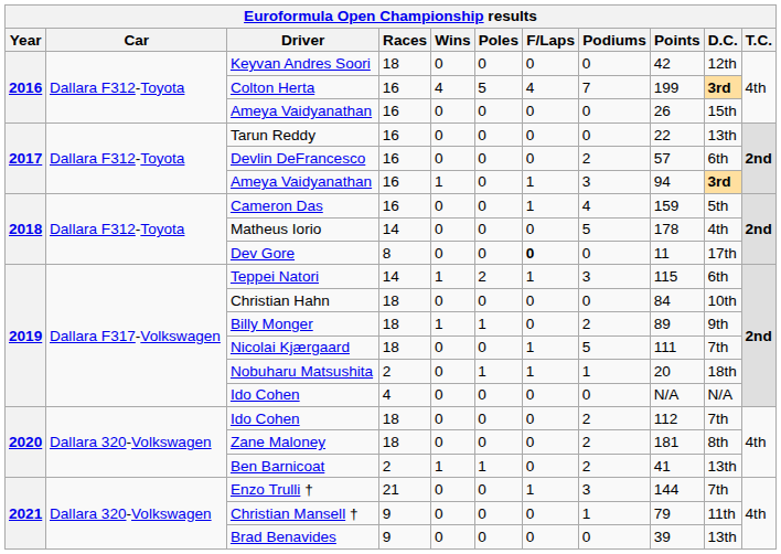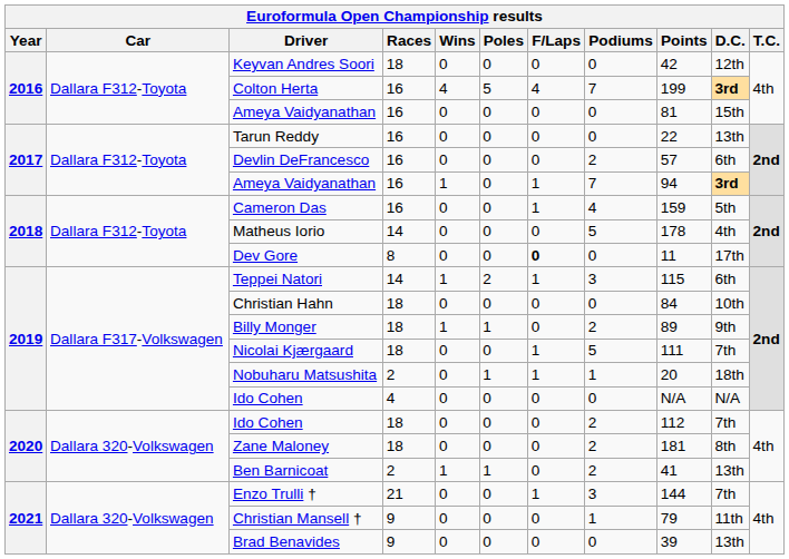 <table class="wikitable" style="font-size:85%; width:700px">
 <tr>
 <th colspan="11"><a href='#'>Euroformula Open Championship</a> results</th>
 </tr>
 <tr valign="top">
 <th>Year</th>
 <th>Car</th>
 <th>Driver</th>
 <th>Races</th>
 <th>Wins</th>
 <th>Poles</th>
 <th>F/Laps</th>
 <th>Podiums</th>
 <th>Points</th>
 <th>D.C.</th>
 <th>T.C.</th>
 </tr>
 <tr>
 <th rowspan=3><a href='#'>2016</a></th>
 <td rowspan=3><a href='#'>Dallara F312</a>-<a href='#'>Toyota</a></td>
 <td> <a href='#'>Keyvan Andres Soori</a></td>
 <td>18</td>
 <td>0</td>
 <td>0</td>
 <td>0</td>
 <td>0</td>
 <td>42</td>
 <td>12th</td>
 <td rowspan=3>4th</td>
 </tr>
 <tr>
 <td> <a href='#'>Colton Herta</a></td>
 <td>16</td>
 <td>4</td>
 <td>5</td>
 <td>4</td>
 <td>7</td>
 <td>199</td>
 <td style="background:#FFDF9F;"><strong>3rd</strong></td>
 </tr>
 <tr>
 <td> <a href='#'>Ameya Vaidyanathan</a></td>
 <td>16</td>
 <td>0</td>
 <td>0</td>
 <td>0</td>
 <td>0</td>
-<td>26</td>
+<td>81</td>
 <td>15th</td>
 </tr>
 <tr>
 <th rowspan=3><a href='#'>2017</a></th>
 <td rowspan=3><a href='#'>Dallara F312</a>-<a href='#'>Toyota</a></td>
 <td> Tarun Reddy</td>
 <td>16</td>
 <td>0</td>
 <td>0</td>
 <td>0</td>
 <td>0</td>
 <td>22</td>
 <td>13th</td>
 <td rowspan=3 style="background:#DFDFDF;"><strong>2nd</strong></td>
 </tr>
 <tr>
 <td> <a href='#'>Devlin DeFrancesco</a></td>
 <td>16</td>
 <td>0</td>
 <td>0</td>
 <td>0</td>
 <td>2</td>
 <td>57</td>
 <td>6th</td>
 </tr>
 <tr>
 <td> <a href='#'>Ameya Vaidyanathan</a></td>
 <td>16</td>
 <td>1</td>
 <td>0</td>
 <td>1</td>
-<td>3</td>
+<td>7</td>
 <td>94</td>
 <td style="background:#FFDF9F;"><strong>3rd</strong></td>
 </tr>
 <tr>
 <th rowspan=3><a href='#'>2018</a></th>
 <td rowspan=3><a href='#'>Dallara F312</a>-<a href='#'>Toyota</a></td>
 <td> <a href='#'>Cameron Das</a></td>
 <td>16</td>
 <td>0</td>
 <td>0</td>
 <td>1</td>
 <td>4</td>
 <td>159</td>
 <td>5th</td>
 <td rowspan=3 style="background:#DFDFDF;"><strong>2nd</strong></td>
 </tr>
 <tr>
 <td> Matheus Iorio</td>
 <td>14</td>
 <td>0</td>
 <td>0</td>
 <td>0</td>
 <td>5</td>
 <td>178</td>
 <td>4th</td>
 </tr>
 <tr>
 <td> <a href='#'>Dev Gore</a></td>
 <td>8</td>
 <td>0</td>
 <td>0</td>
 <td><strong>0</strong></td>
 <td>0</td>
 <td>11</td>
 <td>17th</td>
 </tr>
 <tr>
 <th rowspan=6><a href='#'>2019</a></th>
 <td rowspan=6><a href='#'>Dallara F317</a>-<a href='#'>Volkswagen</a></td>
 <td> <a href='#'>Teppei Natori</a></td>
 <td>14</td>
 <td>1</td>
 <td>2</td>
 <td>1</td>
 <td>3</td>
 <td>115</td>
 <td>6th</td>
 <td style="background:#DFDFDF;" rowspan=6><strong>2nd</strong></td>
 </tr>
 <tr>
 <td> Christian Hahn</td>
 <td>18</td>
 <td>0</td>
 <td>0</td>
 <td>0</td>
 <td>0</td>
 <td>84</td>
 <td>10th</td>
 </tr>
 <tr>
 <td> <a href='#'>Billy Monger</a></td>
 <td>18</td>
 <td>1</td>
 <td>1</td>
 <td>0</td>
 <td>2</td>
 <td>89</td>
 <td>9th</td>
 </tr>
 <tr>
 <td> <a href='#'>Nicolai Kjærgaard</a></td>
 <td>18</td>
 <td>0</td>
 <td>0</td>
 <td>1</td>
 <td>5</td>
 <td>111</td>
 <td>7th</td>
 </tr>
 <tr>
 <td> <a href='#'>Nobuharu Matsushita</a></td>
 <td>2</td>
 <td>0</td>
 <td>1</td>
 <td>1</td>
 <td>1</td>
 <td>20</td>
 <td>18th</td>
 </tr>
 <tr>
 <td> <a href='#'>Ido Cohen</a></td>
 <td>4</td>
 <td>0</td>
 <td>0</td>
 <td>0</td>
 <td>0</td>
 <td>N/A</td>
 <td>N/A</td>
 </tr>
 <tr>
 <th rowspan=3><a href='#'>2020</a></th>
 <td rowspan=3><a href='#'>Dallara 320</a>-<a href='#'>Volkswagen</a></td>
 <td> <a href='#'>Ido Cohen</a></td>
 <td>18</td>
 <td>0</td>
 <td>0</td>
 <td>0</td>
 <td>2</td>
 <td>112</td>
 <td>7th</td>
 <td rowspan=3>4th</td>
 </tr>
 <tr>
 <td> <a href='#'>Zane Maloney</a></td>
 <td>18</td>
 <td>0</td>
 <td>0</td>
 <td>0</td>
 <td>2</td>
 <td>181</td>
 <td>8th</td>
 </tr>
 <tr>
 <td> <a href='#'>Ben Barnicoat</a></td>
 <td>2</td>
 <td>1</td>
 <td>1</td>
 <td>0</td>
 <td>2</td>
 <td>41</td>
 <td>13th</td>
 </tr>
 <tr>
 <th rowspan="3"><a href='#'>2021</a></th>
 <td rowspan="3"><a href='#'>Dallara 320</a>-<a href='#'>Volkswagen</a></td>
 <td> <a href='#'>Enzo Trulli</a> †</td>
 <td>21</td>
 <td>0</td>
 <td>0</td>
 <td>1</td>
 <td>3</td>
 <td>144</td>
 <td>7th</td>
 <td rowspan="3">4th</td>
 </tr>
 <tr>
 <td> <a href='#'>Christian Mansell</a> †</td>
 <td>9</td>
 <td>0</td>
 <td>0</td>
 <td>0</td>
 <td>1</td>
 <td>79</td>
 <td>11th</td>
 </tr>
 <tr>
 <td> <a href='#'>Brad Benavides</a></td>
 <td>9</td>
 <td>0</td>
 <td>0</td>
 <td>0</td>
 <td>0</td>
 <td>39</td>
 <td>13th</td>
 </tr>
 </table>
